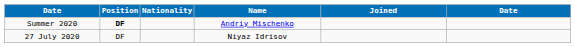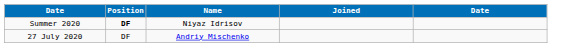 <table class="wikitable"  style="text-align:center; font-size:90%; ">
 <tr>
 <th style="background:#0070B8; color:#FFFFFF; width:150px;">Date</th>
 <th style="background:#0070B8; color:#FFFFFF; width:50px;">Position</th>
-<th style="background:#0070B8; color:#FFFFFF; width:50px;">Nationality</th>
 <th style="background:#0070B8; color:#FFFFFF; width:200px;">Name</th>
 <th style="background:#0070B8; color:#FFFFFF; width:200px;">Joined</th>
 <th style="background:#0070B8; color:#FFFFFF; width:200px;">Date</th>
 </tr>
 <tr>
 <td>Summer 2020</td>
 <td><strong>DF</strong></td>
-<td></td>
-<td><a href='#'>Andriy Mischenko</a></td>
+<td>Niyaz Idrisov</td>
 <td></td>
 <td></td>
 </tr>
 <tr>
 <td>27 July 2020</td>
 <td>DF</td>
-<td></td>
-<td>Niyaz Idrisov</td>
+<td><a href='#'>Andriy Mischenko</a></td>
 <td></td>
 <td></td>
 </tr>
 </table>
